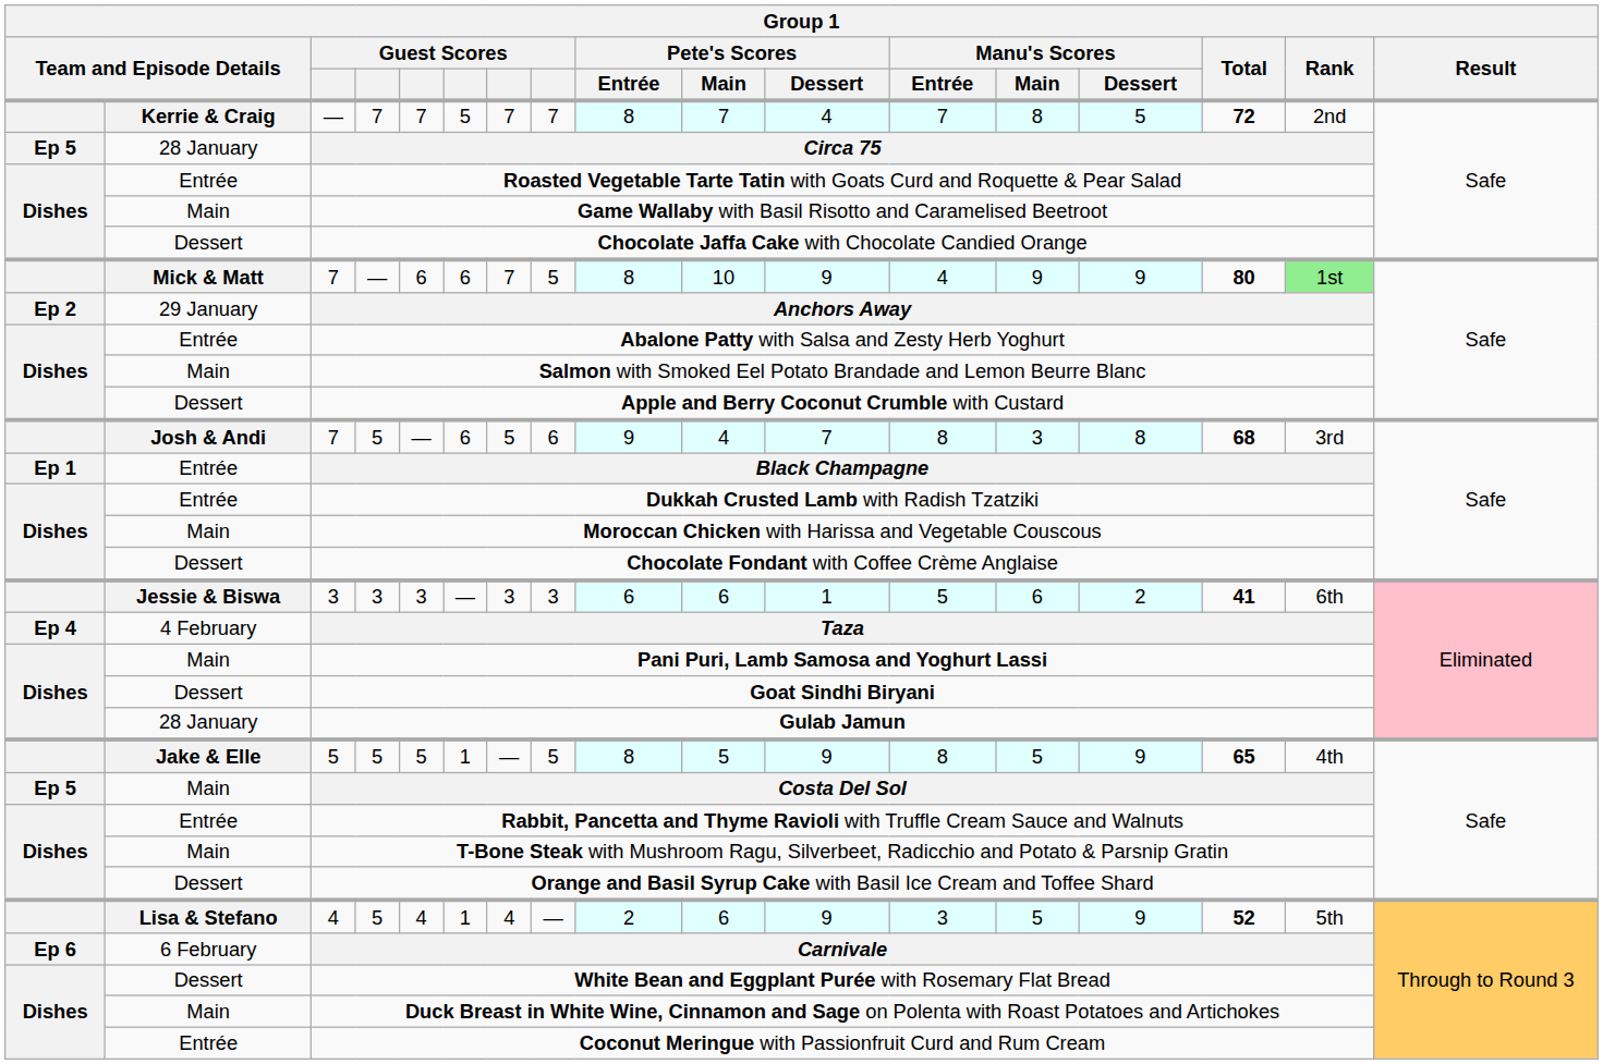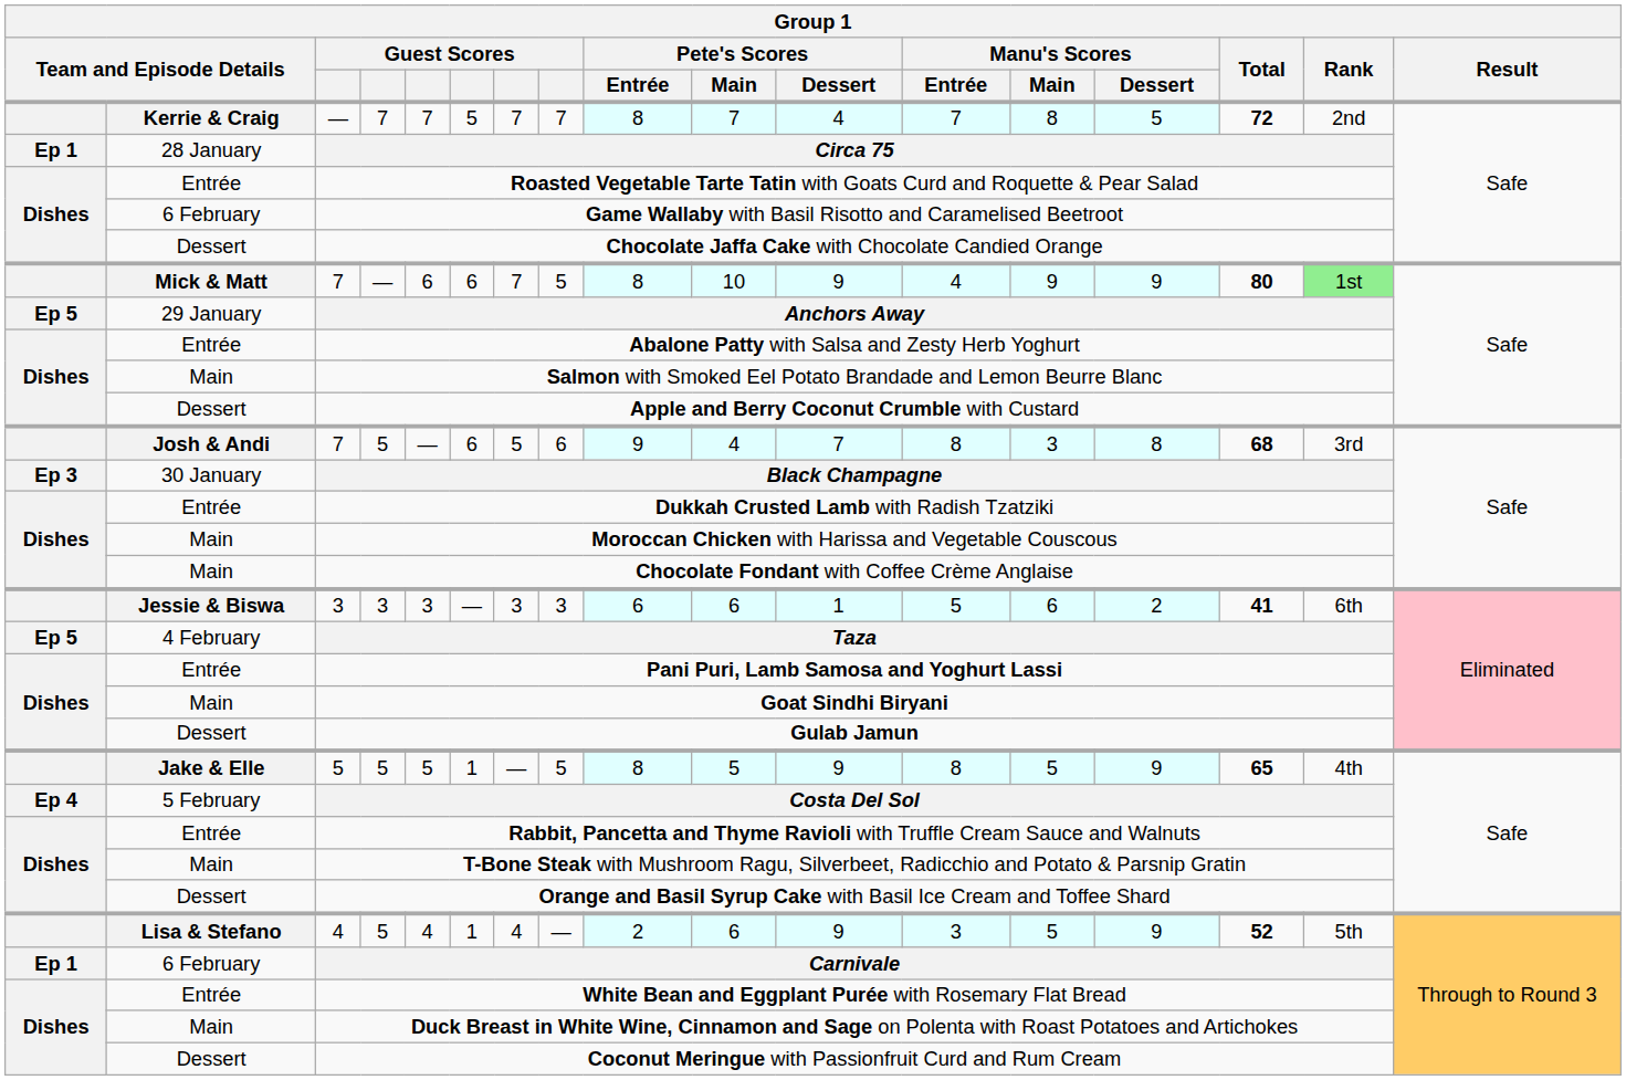 <table class="wikitable plainrowheaders" style="margin:1em auto; text-align:center; font-size:90%; width:80em;">
 <tr>
 <th colspan="20" >Group 1</th>
 </tr>
 <tr>
 <th scope="col" rowspan="2" colspan="2">Team and Episode Details</th>
 <th scope="col" colspan="6">Guest Scores</th>
 <th scope="col" colspan="3">Pete's Scores</th>
 <th scope="col" colspan="3">Manu's Scores</th>
 <th scope="col" rowspan="2">Total<br><small></small></th>
 <th scope="col" rowspan="2">Rank</th>
 <th scope="col" rowspan="2">Result</th>
 </tr>
 <tr>
 <th scope="col"><small></small></th>
 <th scope="col"><small></small></th>
 <th scope="col"><small></small></th>
 <th scope="col"><small></small></th>
 <th scope="col"><small></small></th>
 <th scope="col"><small></small></th>
 <th scope="col">Entrée</th>
 <th scope="col">Main</th>
 <th scope="col">Dessert</th>
 <th scope="col">Entrée</th>
 <th scope="col">Main</th>
 <th scope="col">Dessert</th>
 </tr>
 <tr style="border-top:3px solid #aaa;">
 </tr>
 <tr>
 <th></th>
 <th style="text-align:centre">Kerrie & Craig</th>
 <td>—</td>
 <td>7</td>
 <td>7</td>
 <td>5</td>
 <td>7</td>
 <td>7</td>
 <td bgcolor=#E0FFFF>8</td>
 <td bgcolor=#E0FFFF>7</td>
 <td bgcolor=#E0FFFF>4</td>
 <td bgcolor=#E0FFFF>7</td>
 <td bgcolor=#E0FFFF>8</td>
 <td bgcolor=#E0FFFF>5</td>
 <td><strong>72</strong></td>
 <td>2nd</td>
 <td rowspan="5">Safe</td>
 </tr>
 <tr>
-<th>Ep 5</th>
+<th>Ep 1</th>
 <td>28 January</td>
 <th colspan="14"><em>Circa 75</em></th>
 </tr>
 <tr>
 <th rowspan="3">Dishes</th>
 <td>Entrée</td>
 <td colspan="14"><strong>Roasted Vegetable Tarte Tatin</strong> with Goats Curd and Roquette & Pear Salad</td>
 </tr>
 <tr>
-<td>Main</td>
+<td>6 February</td>
 <td colspan="14"><strong>Game Wallaby</strong> with Basil Risotto and Caramelised Beetroot</td>
 </tr>
 <tr>
 <td>Dessert</td>
 <td colspan="14"><strong>Chocolate Jaffa Cake</strong> with Chocolate Candied Orange</td>
 </tr>
 <tr style="border-top:3px solid #aaa;">
 <th></th>
 <th style="text-align:centre">Mick & Matt</th>
 <td>7</td>
 <td>—</td>
 <td>6</td>
 <td>6</td>
 <td>7</td>
 <td>5</td>
 <td bgcolor=#E0FFFF>8</td>
 <td bgcolor=#E0FFFF>10</td>
 <td bgcolor=#E0FFFF>9</td>
 <td bgcolor=#E0FFFF>4</td>
 <td bgcolor=#E0FFFF>9</td>
 <td bgcolor=#E0FFFF>9</td>
 <td><strong>80</strong></td>
 <td style="background:lightgreen;">1st</td>
 <td rowspan="5">Safe</td>
 </tr>
 <tr>
-<th>Ep 2</th>
+<th>Ep 5</th>
 <td>29 January</td>
 <th colspan="14"><em>Anchors Away</em></th>
 </tr>
 <tr>
 <th rowspan="3">Dishes</th>
 <td>Entrée</td>
 <td colspan="14"><strong>Abalone Patty</strong> with Salsa and Zesty Herb Yoghurt</td>
 </tr>
 <tr>
 <td>Main</td>
 <td colspan="14"><strong>Salmon</strong> with Smoked Eel Potato Brandade and Lemon Beurre Blanc</td>
 </tr>
 <tr>
 <td>Dessert</td>
 <td colspan="14"><strong>Apple and Berry Coconut Crumble</strong> with Custard</td>
 </tr>
 <tr style="border-top:3px solid #aaa;">
 <th></th>
 <th style="text-align:centre">Josh & Andi</th>
 <td>7</td>
 <td>5</td>
 <td>—</td>
 <td>6</td>
 <td>5</td>
 <td>6</td>
 <td bgcolor=#E0FFFF>9</td>
 <td bgcolor=#E0FFFF>4</td>
 <td bgcolor=#E0FFFF>7</td>
 <td bgcolor=#E0FFFF>8</td>
 <td bgcolor=#E0FFFF>3</td>
 <td bgcolor=#E0FFFF>8</td>
 <td><strong>68</strong></td>
 <td>3rd</td>
 <td rowspan="5">Safe</td>
 </tr>
 <tr>
-<th>Ep 1</th>
-<td>Entrée</td>
+<th>Ep 3</th>
+<td>30 January</td>
 <th colspan="14"><em>Black Champagne</em></th>
 </tr>
 <tr>
 <th rowspan="3">Dishes</th>
 <td>Entrée</td>
 <td colspan="14"><strong>Dukkah Crusted Lamb</strong> with Radish Tzatziki</td>
 </tr>
 <tr>
 <td>Main</td>
 <td colspan="14"><strong>Moroccan Chicken</strong> with Harissa and Vegetable Couscous</td>
 </tr>
 <tr>
-<td>Dessert</td>
+<td>Main</td>
 <td colspan="14"><strong>Chocolate Fondant</strong> with Coffee Crème Anglaise</td>
 </tr>
 <tr style="border-top:3px solid #aaa;">
 <th></th>
 <th style="text-align:centre">Jessie & Biswa</th>
 <td>3</td>
 <td>3</td>
 <td>3</td>
 <td>—</td>
 <td>3</td>
 <td>3</td>
 <td bgcolor=#E0FFFF>6</td>
 <td bgcolor=#E0FFFF>6</td>
 <td bgcolor=#E0FFFF>1</td>
 <td bgcolor=#E0FFFF>5</td>
 <td bgcolor=#E0FFFF>6</td>
 <td bgcolor=#E0FFFF>2</td>
 <td><strong>41</strong></td>
 <td>6th</td>
 <td rowspan="5" style="background:pink;">Eliminated</td>
 </tr>
 <tr>
-<th>Ep 4</th>
+<th>Ep 5</th>
 <td>4 February</td>
 <th colspan="14"><em>Taza</em></th>
 </tr>
 <tr>
 <th rowspan="3">Dishes</th>
-<td>Main</td>
+<td>Entrée</td>
 <td colspan="14"><strong>Pani Puri, Lamb Samosa and Yoghurt Lassi</strong></td>
 </tr>
 <tr>
-<td>Dessert</td>
+<td>Main</td>
 <td colspan="14"><strong>Goat Sindhi Biryani</strong></td>
 </tr>
 <tr>
-<td>28 January</td>
+<td>Dessert</td>
 <td colspan="14"><strong>Gulab Jamun</strong></td>
 </tr>
 <tr style="border-top:3px solid #aaa;">
 <th></th>
 <th style="text-align:centre">Jake & Elle</th>
 <td>5</td>
 <td>5</td>
 <td>5</td>
 <td>1</td>
 <td>—</td>
 <td>5</td>
 <td bgcolor=#E0FFFF>8</td>
 <td bgcolor=#E0FFFF>5</td>
 <td bgcolor=#E0FFFF>9</td>
 <td bgcolor=#E0FFFF>8</td>
 <td bgcolor=#E0FFFF>5</td>
 <td bgcolor=#E0FFFF>9</td>
 <td><strong>65</strong></td>
 <td>4th</td>
 <td rowspan="5">Safe</td>
 </tr>
 <tr>
-<th>Ep 5</th>
-<td>Main</td>
+<th>Ep 4</th>
+<td>5 February</td>
 <th colspan="14"><em>Costa Del Sol</em></th>
 </tr>
 <tr>
 <th rowspan="3">Dishes</th>
 <td>Entrée</td>
 <td colspan="14"><strong>Rabbit, Pancetta and Thyme Ravioli</strong> with Truffle Cream Sauce and Walnuts</td>
 </tr>
 <tr>
 <td>Main</td>
 <td colspan="14"><strong>T-Bone Steak</strong> with Mushroom Ragu, Silverbeet, Radicchio and Potato & Parsnip Gratin</td>
 </tr>
 <tr>
 <td>Dessert</td>
 <td colspan="14"><strong>Orange and Basil Syrup Cake</strong> with Basil Ice Cream and Toffee Shard</td>
 </tr>
 <tr style="border-top:3px solid #aaa;">
 <th></th>
 <th style="text-align:centre">Lisa & Stefano</th>
 <td>4</td>
 <td>5</td>
 <td>4</td>
 <td>1</td>
 <td>4</td>
 <td>—</td>
 <td bgcolor=#E0FFFF>2</td>
 <td bgcolor=#E0FFFF>6</td>
 <td bgcolor=#E0FFFF>9</td>
 <td bgcolor=#E0FFFF>3</td>
 <td bgcolor=#E0FFFF>5</td>
 <td bgcolor=#E0FFFF>9</td>
 <td><strong>52</strong></td>
 <td>5th</td>
 <td rowspan="5" style="background:#FFCC66;">Through to Round 3</td>
 </tr>
 <tr>
-<th>Ep 6</th>
+<th>Ep 1</th>
 <td>6 February</td>
 <th colspan="14"><em>Carnivale</em></th>
 </tr>
 <tr>
 <th rowspan="3">Dishes</th>
-<td>Dessert</td>
+<td>Entrée</td>
 <td colspan="14"><strong>White Bean and Eggplant Purée</strong> with Rosemary Flat Bread</td>
 </tr>
 <tr>
 <td>Main</td>
 <td colspan="14"><strong>Duck Breast in White Wine, Cinnamon and Sage</strong> on Polenta with Roast Potatoes and Artichokes</td>
 </tr>
 <tr>
-<td>Entrée</td>
+<td>Dessert</td>
 <td colspan="14"><strong>Coconut Meringue</strong> with Passionfruit Curd and Rum Cream</td>
 </tr>
 </table>
